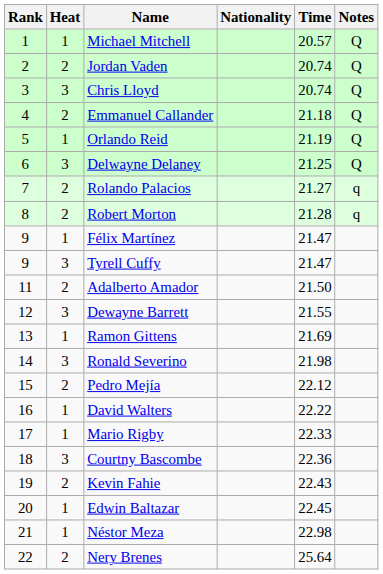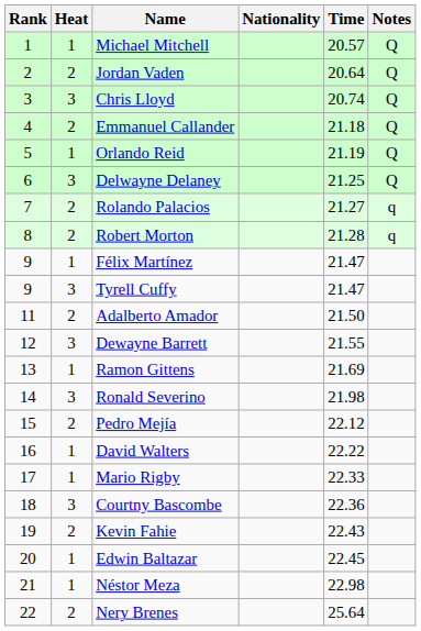 <table class="wikitable sortable" style="text-align:center; font-size:95%">
 <tr>
 <th>Rank</th>
 <th>Heat</th>
 <th>Name</th>
 <th>Nationality</th>
 <th>Time</th>
 <th>Notes</th>
 </tr>
 <tr bgcolor=ccffcc>
 <td>1</td>
 <td>1</td>
 <td align=left><a href='#'>Michael Mitchell</a></td>
 <td align=left></td>
 <td>20.57</td>
 <td>Q</td>
 </tr>
 <tr bgcolor=ccffcc>
 <td>2</td>
 <td>2</td>
 <td align=left><a href='#'>Jordan Vaden</a></td>
 <td align=left></td>
-<td>20.74</td>
+<td>20.64</td>
 <td>Q</td>
 </tr>
 <tr bgcolor=ccffcc>
 <td>3</td>
 <td>3</td>
 <td align=left><a href='#'>Chris Lloyd</a></td>
 <td align=left></td>
 <td>20.74</td>
 <td>Q</td>
 </tr>
 <tr bgcolor=ccffcc>
 <td>4</td>
 <td>2</td>
 <td align=left><a href='#'>Emmanuel Callander</a></td>
 <td align=left></td>
 <td>21.18</td>
 <td>Q</td>
 </tr>
 <tr bgcolor=ccffcc>
 <td>5</td>
 <td>1</td>
 <td align=left><a href='#'>Orlando Reid</a></td>
 <td align=left></td>
 <td>21.19</td>
 <td>Q</td>
 </tr>
 <tr bgcolor=ccffcc>
 <td>6</td>
 <td>3</td>
 <td align=left><a href='#'>Delwayne Delaney</a></td>
 <td align=left></td>
 <td>21.25</td>
 <td>Q</td>
 </tr>
 <tr bgcolor=ddffdd>
 <td>7</td>
 <td>2</td>
 <td align=left><a href='#'>Rolando Palacios</a></td>
 <td align=left></td>
 <td>21.27</td>
 <td>q</td>
 </tr>
 <tr bgcolor=ddffdd>
 <td>8</td>
 <td>2</td>
 <td align=left><a href='#'>Robert Morton</a></td>
 <td align=left></td>
 <td>21.28</td>
 <td>q</td>
 </tr>
 <tr>
 <td>9</td>
 <td>1</td>
 <td align=left><a href='#'>Félix Martínez</a></td>
 <td align=left></td>
 <td>21.47</td>
 <td></td>
 </tr>
 <tr>
 <td>9</td>
 <td>3</td>
 <td align=left><a href='#'>Tyrell Cuffy</a></td>
 <td align=left></td>
 <td>21.47</td>
 <td></td>
 </tr>
 <tr>
 <td>11</td>
 <td>2</td>
 <td align=left><a href='#'>Adalberto Amador</a></td>
 <td align=left></td>
 <td>21.50</td>
 <td></td>
 </tr>
 <tr>
 <td>12</td>
 <td>3</td>
 <td align=left><a href='#'>Dewayne Barrett</a></td>
 <td align=left></td>
 <td>21.55</td>
 <td></td>
 </tr>
 <tr>
 <td>13</td>
 <td>1</td>
 <td align=left><a href='#'>Ramon Gittens</a></td>
 <td align=left></td>
 <td>21.69</td>
 <td></td>
 </tr>
 <tr>
 <td>14</td>
 <td>3</td>
 <td align=left><a href='#'>Ronald Severino</a></td>
 <td align=left></td>
 <td>21.98</td>
 <td></td>
 </tr>
 <tr>
 <td>15</td>
 <td>2</td>
 <td align=left><a href='#'>Pedro Mejía</a></td>
 <td align=left></td>
 <td>22.12</td>
 <td></td>
 </tr>
 <tr>
 <td>16</td>
 <td>1</td>
 <td align=left><a href='#'>David Walters</a></td>
 <td align=left></td>
 <td>22.22</td>
 <td></td>
 </tr>
 <tr>
 <td>17</td>
 <td>1</td>
 <td align=left><a href='#'>Mario Rigby</a></td>
 <td align=left></td>
 <td>22.33</td>
 <td></td>
 </tr>
 <tr>
 <td>18</td>
 <td>3</td>
 <td align=left><a href='#'>Courtny Bascombe</a></td>
 <td align=left></td>
 <td>22.36</td>
 <td></td>
 </tr>
 <tr>
 <td>19</td>
 <td>2</td>
 <td align=left><a href='#'>Kevin Fahie</a></td>
 <td align=left></td>
 <td>22.43</td>
 <td></td>
 </tr>
 <tr>
 <td>20</td>
 <td>1</td>
 <td align=left><a href='#'>Edwin Baltazar</a></td>
 <td align=left></td>
 <td>22.45</td>
 <td></td>
 </tr>
 <tr>
 <td>21</td>
 <td>1</td>
 <td align=left><a href='#'>Néstor Meza</a></td>
 <td align=left></td>
 <td>22.98</td>
 <td></td>
 </tr>
 <tr>
 <td>22</td>
 <td>2</td>
 <td align=left><a href='#'>Nery Brenes</a></td>
 <td align=left></td>
 <td>25.64</td>
 <td></td>
 </tr>
 </table>
